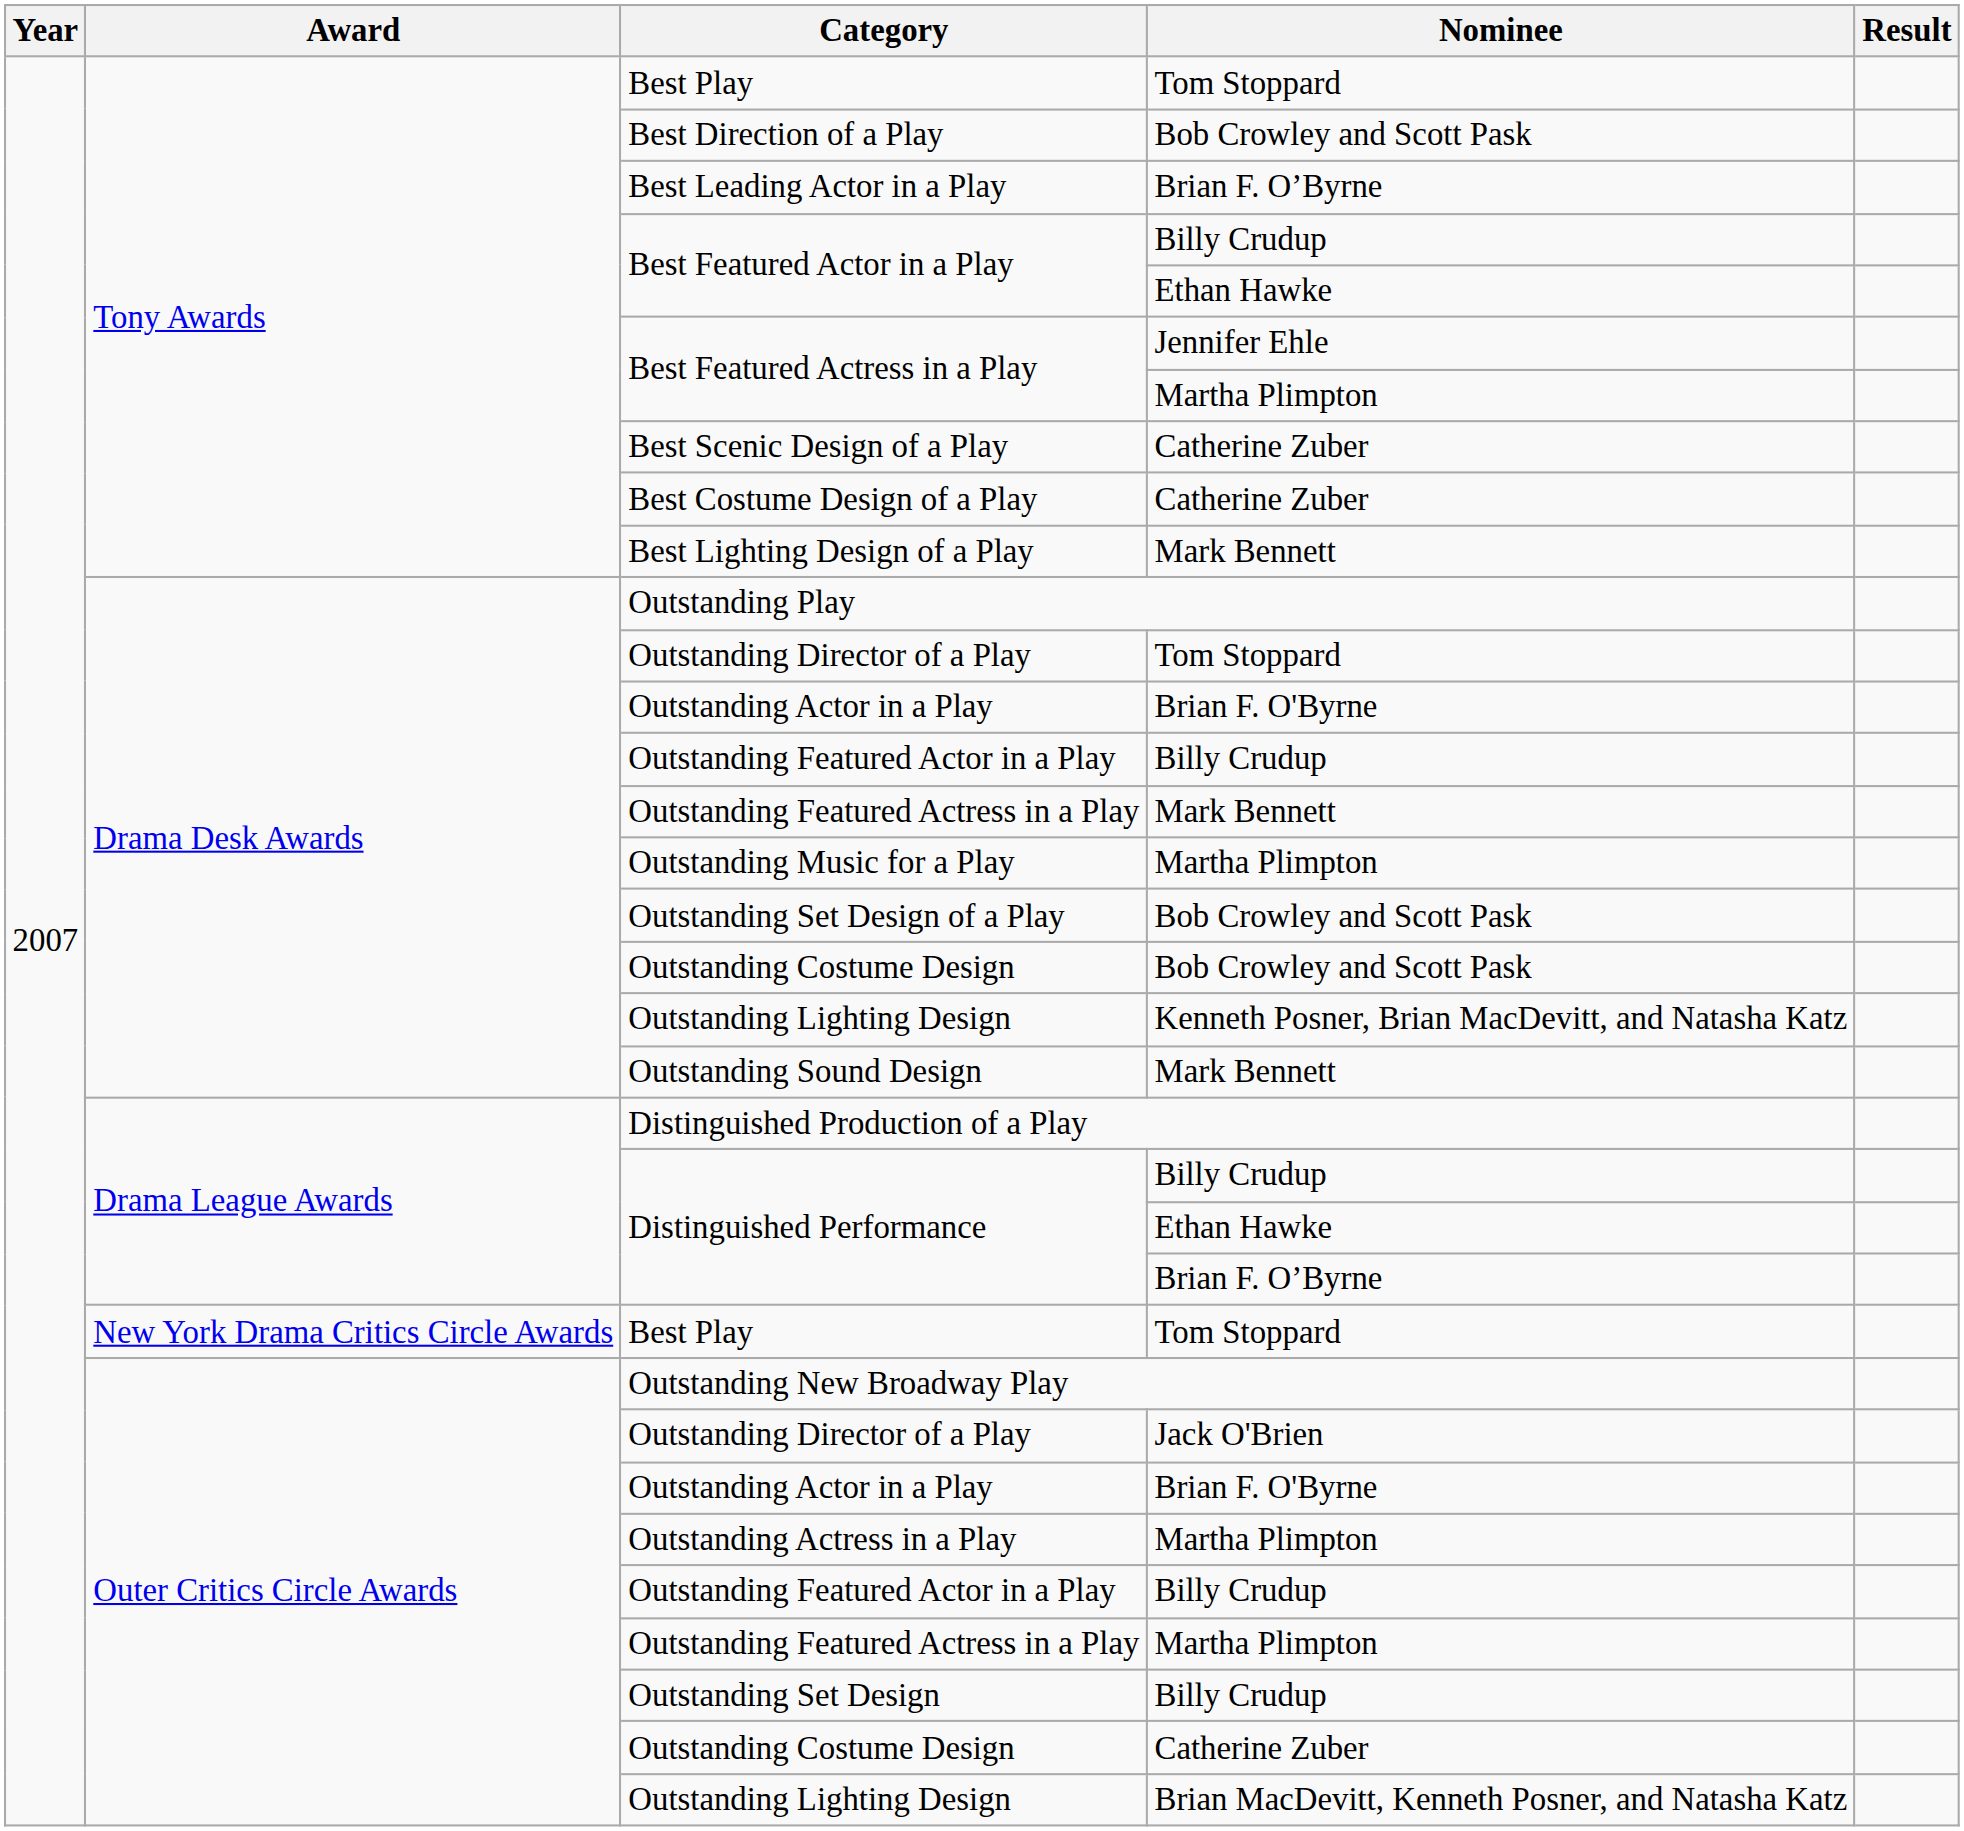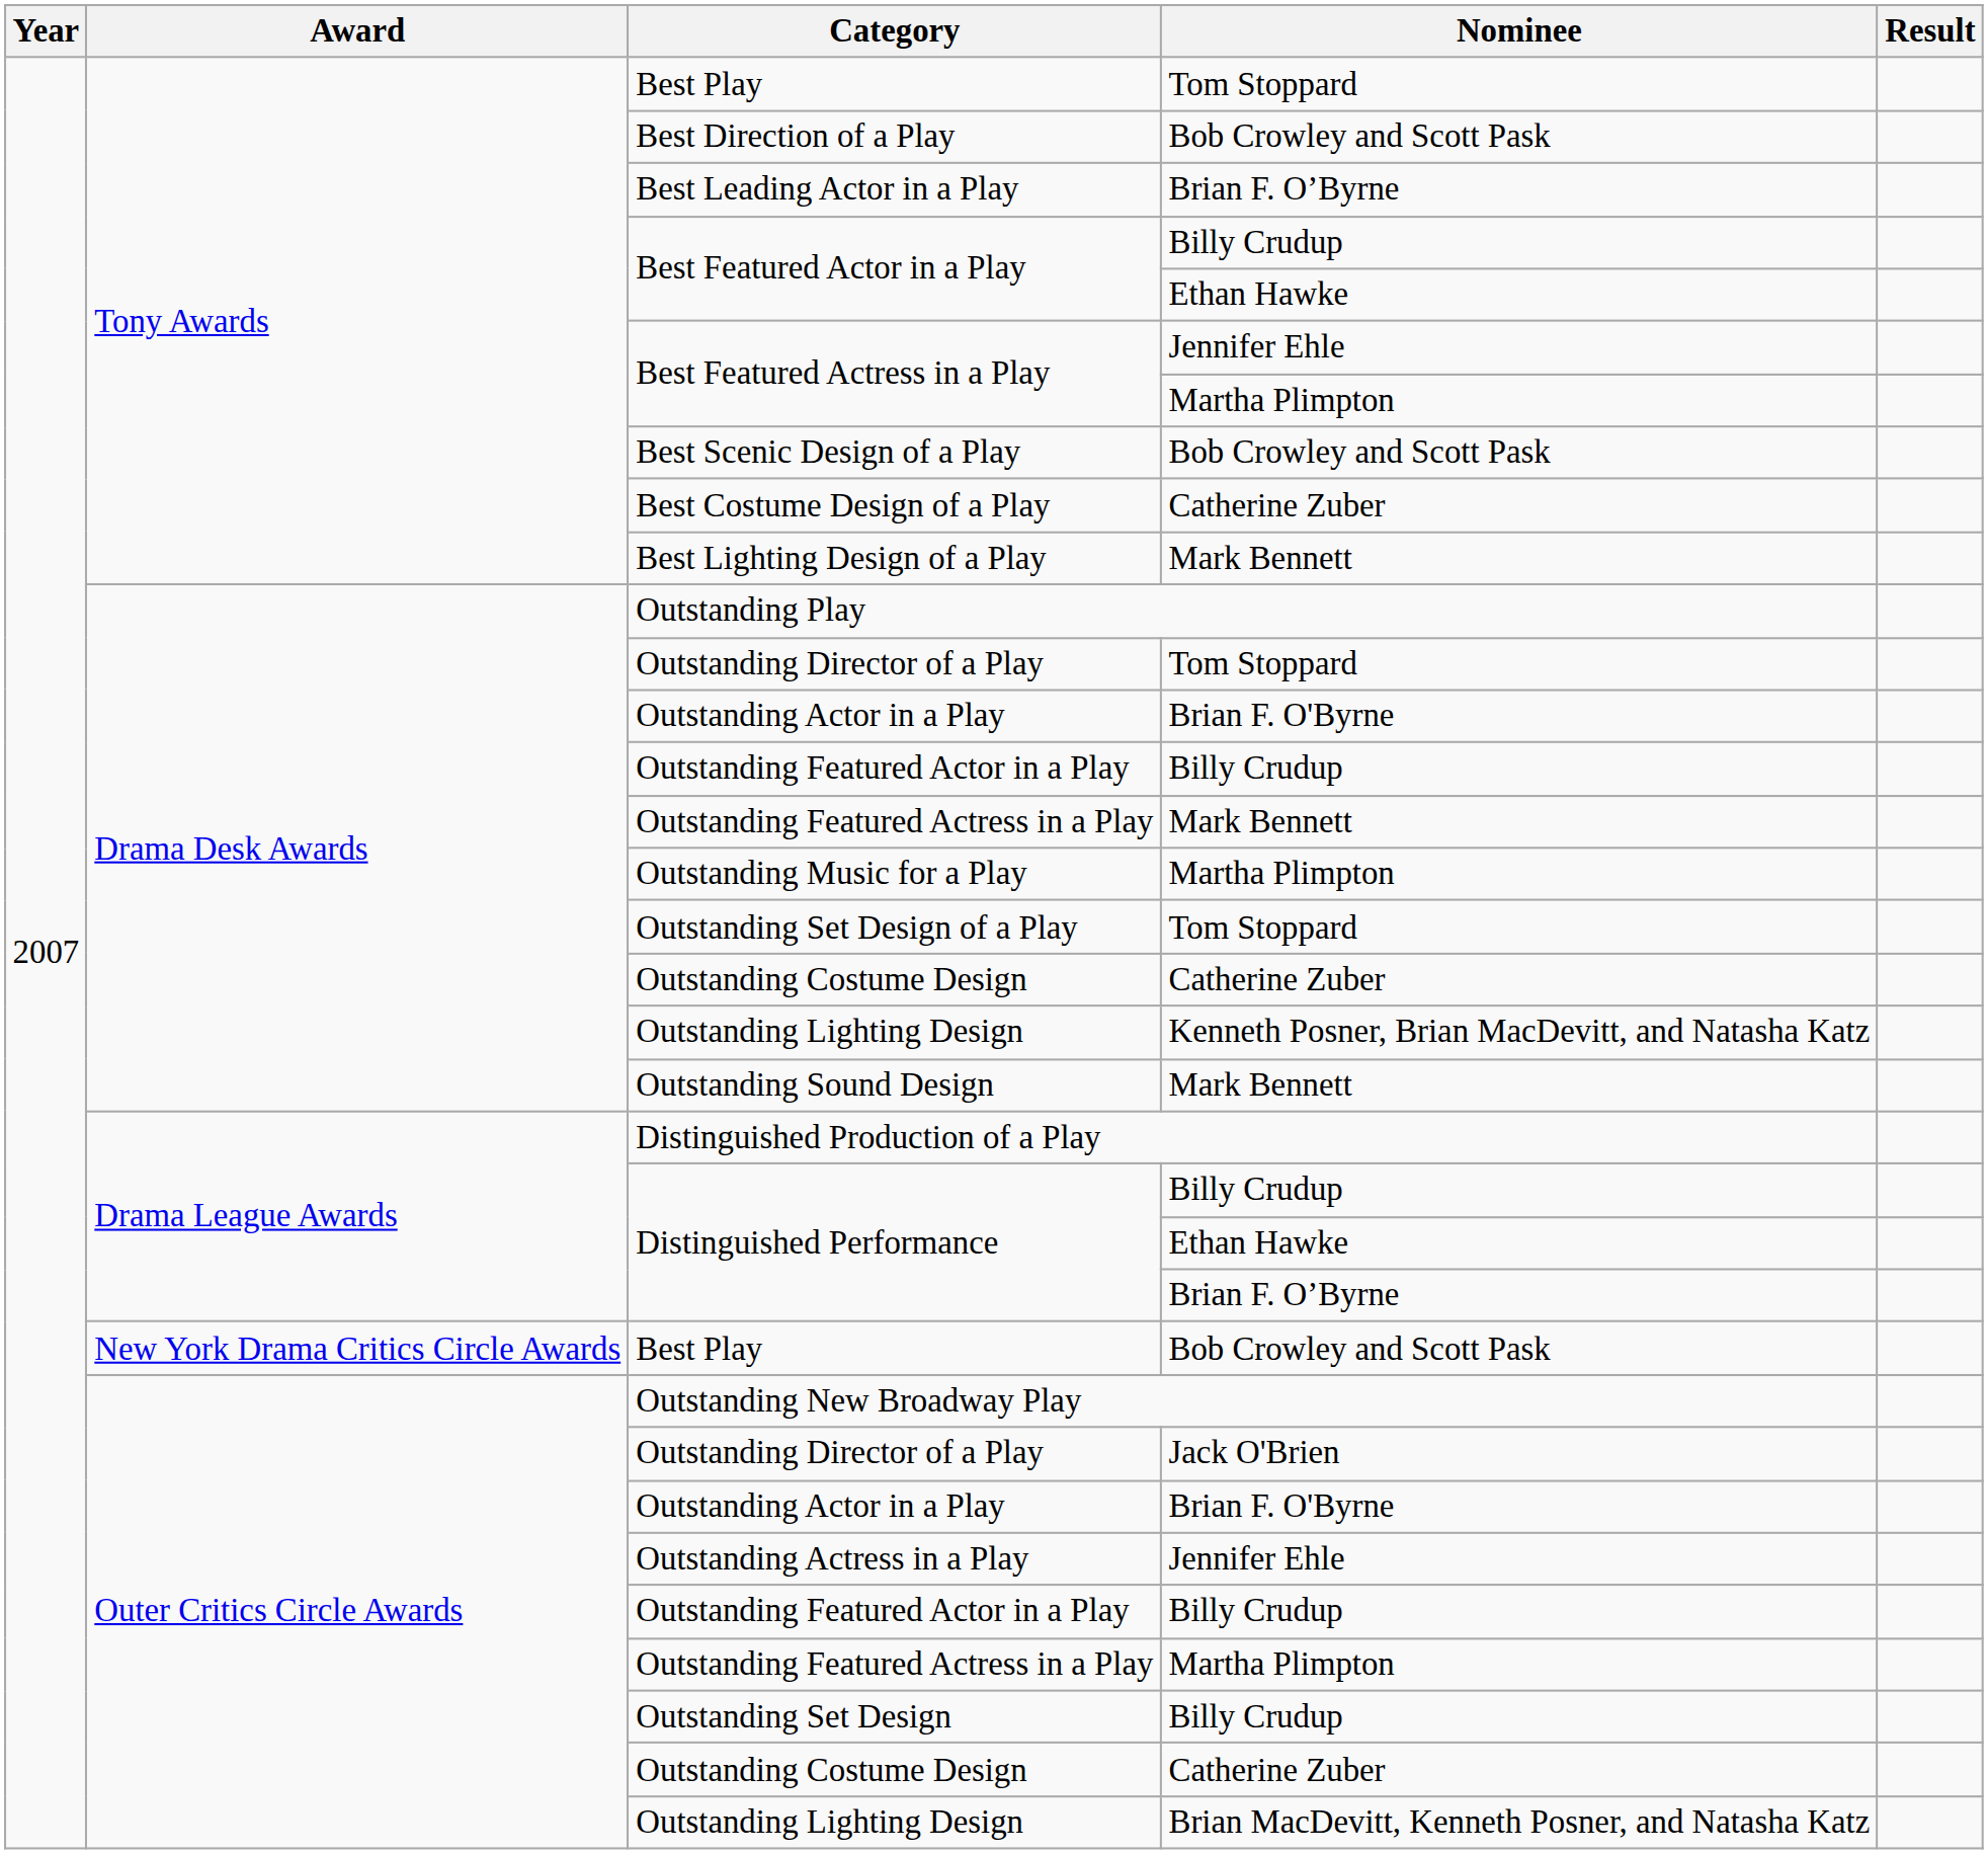 <table class="wikitable">
 <tr>
 <th>Year</th>
 <th>Award</th>
 <th>Category</th>
 <th>Nominee</th>
 <th>Result</th>
 </tr>
 <tr>
 <td rowspan="34">2007</td>
 <td rowspan="10"><a href='#'>Tony Awards</a></td>
 <td>Best Play</td>
 <td>Tom Stoppard</td>
 <td></td>
 </tr>
 <tr>
 <td>Best Direction of a Play</td>
 <td>Bob Crowley and Scott Pask</td>
 <td></td>
 </tr>
 <tr>
 <td>Best Leading Actor in a Play</td>
 <td>Brian F. O’Byrne</td>
 <td></td>
 </tr>
 <tr>
 <td rowspan="2">Best Featured Actor in a Play</td>
 <td>Billy Crudup</td>
 <td></td>
 </tr>
 <tr>
 <td>Ethan Hawke</td>
 <td></td>
 </tr>
 <tr>
 <td rowspan="2">Best Featured Actress in a Play</td>
 <td>Jennifer Ehle</td>
 <td></td>
 </tr>
 <tr>
 <td>Martha Plimpton</td>
 <td></td>
 </tr>
 <tr>
 <td>Best Scenic Design of a Play</td>
-<td>Catherine Zuber</td>
+<td>Bob Crowley and Scott Pask</td>
 <td></td>
 </tr>
 <tr>
 <td>Best Costume Design of a Play</td>
 <td>Catherine Zuber</td>
 <td></td>
 </tr>
 <tr>
 <td>Best Lighting Design of a Play</td>
 <td>Mark Bennett</td>
 <td></td>
 </tr>
 <tr>
 <td rowspan="10"><a href='#'>Drama Desk Awards</a></td>
 <td colspan="2">Outstanding Play</td>
 <td></td>
 </tr>
 <tr>
 <td>Outstanding Director of a Play</td>
 <td>Tom Stoppard</td>
 <td></td>
 </tr>
 <tr>
 <td>Outstanding Actor in a Play</td>
 <td>Brian F. O'Byrne</td>
 <td></td>
 </tr>
 <tr>
 <td>Outstanding Featured Actor in a Play</td>
 <td>Billy Crudup</td>
 <td></td>
 </tr>
 <tr>
 <td>Outstanding Featured Actress in a Play</td>
 <td>Mark Bennett</td>
 <td></td>
 </tr>
 <tr>
 <td>Outstanding Music for a Play</td>
 <td>Martha Plimpton</td>
 <td></td>
 </tr>
 <tr>
 <td>Outstanding Set Design of a Play</td>
-<td>Bob Crowley and Scott Pask</td>
+<td>Tom Stoppard</td>
 <td></td>
 </tr>
 <tr>
 <td>Outstanding Costume Design</td>
-<td>Bob Crowley and Scott Pask</td>
+<td>Catherine Zuber</td>
 <td></td>
 </tr>
 <tr>
 <td>Outstanding Lighting Design</td>
 <td>Kenneth Posner, Brian MacDevitt, and Natasha Katz</td>
 <td></td>
 </tr>
 <tr>
 <td>Outstanding Sound Design</td>
 <td>Mark Bennett</td>
 <td></td>
 </tr>
 <tr>
 <td rowspan="4"><a href='#'>Drama League Awards</a></td>
 <td colspan="2">Distinguished Production of a Play</td>
 <td></td>
 </tr>
 <tr>
 <td rowspan="3">Distinguished Performance</td>
 <td>Billy Crudup</td>
 <td></td>
 </tr>
 <tr>
 <td>Ethan Hawke</td>
 <td></td>
 </tr>
 <tr>
 <td>Brian F. O’Byrne</td>
 <td></td>
 </tr>
 <tr>
 <td><a href='#'>New York Drama Critics Circle Awards</a></td>
 <td>Best Play</td>
-<td>Tom Stoppard</td>
+<td>Bob Crowley and Scott Pask</td>
 <td></td>
 </tr>
 <tr>
 <td rowspan="9"><a href='#'>Outer Critics Circle Awards</a></td>
 <td colspan="2">Outstanding New Broadway Play</td>
 <td></td>
 </tr>
 <tr>
 <td>Outstanding Director of a Play</td>
 <td>Jack O'Brien</td>
 <td></td>
 </tr>
 <tr>
 <td>Outstanding Actor in a Play</td>
 <td>Brian F. O'Byrne</td>
 <td></td>
 </tr>
 <tr>
 <td>Outstanding Actress in a Play</td>
-<td>Martha Plimpton</td>
+<td>Jennifer Ehle</td>
 <td></td>
 </tr>
 <tr>
 <td>Outstanding Featured Actor in a Play</td>
 <td>Billy Crudup</td>
 <td></td>
 </tr>
 <tr>
 <td>Outstanding Featured Actress in a Play</td>
 <td>Martha Plimpton</td>
 <td></td>
 </tr>
 <tr>
 <td>Outstanding Set Design</td>
 <td>Billy Crudup</td>
 <td></td>
 </tr>
 <tr>
 <td>Outstanding Costume Design</td>
 <td>Catherine Zuber</td>
 <td></td>
 </tr>
 <tr>
 <td>Outstanding Lighting Design</td>
 <td>Brian MacDevitt, Kenneth Posner, and Natasha Katz</td>
 <td></td>
 </tr>
 </table>
